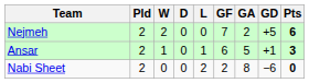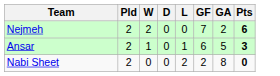 <table class="wikitable" style="text-align: center;">
 <tr>
 <th width=165>Team</th>
 <th width=20>Pld</th>
 <th width=20>W</th>
 <th width=20>D</th>
 <th width=20>L</th>
 <th width=20>GF</th>
 <th width=20>GA</th>
-<th width=20>GD</th>
 <th width=20>Pts</th>
 </tr>
 <tr bgcolor = ccffcc>
 <td style="text-align:left;"> <a href='#'>Nejmeh</a></td>
 <td>2</td>
 <td>2</td>
 <td>0</td>
 <td>0</td>
 <td>7</td>
 <td>2</td>
-<td>+5</td>
 <td><strong>6</strong></td>
 </tr>
 <tr bgcolor = ccffcc>
 <td style="text-align:left;"> <a href='#'>Ansar</a></td>
 <td>2</td>
 <td>1</td>
 <td>0</td>
 <td>1</td>
 <td>6</td>
 <td>5</td>
-<td>+1</td>
 <td><strong>3</strong></td>
 </tr>
 <tr>
 <td style="text-align:left;"> <a href='#'>Nabi Sheet</a></td>
 <td>2</td>
 <td>0</td>
 <td>0</td>
 <td>2</td>
 <td>2</td>
 <td>8</td>
-<td>−6</td>
 <td><strong>0</strong></td>
 </tr>
 </table>
